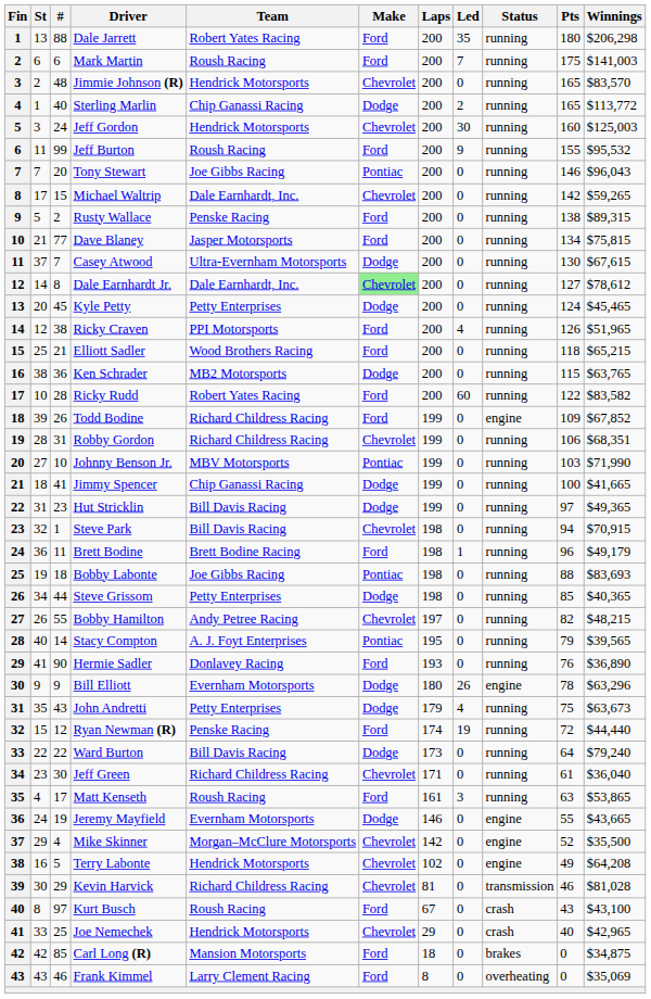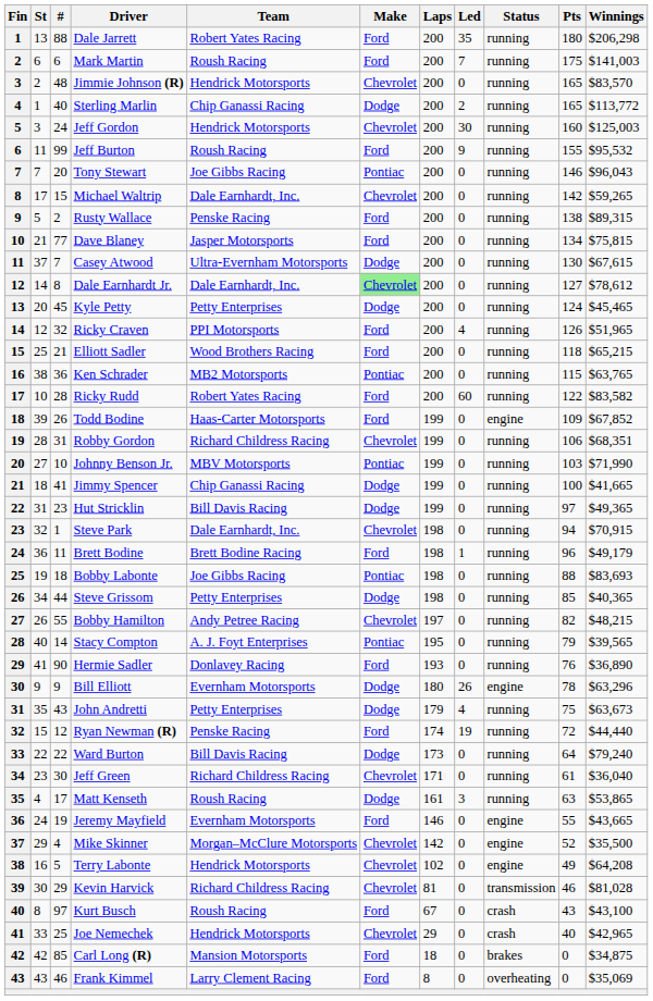 <table class="wikitable" style="font-size:95%">
 <tr>
 <th>Fin</th>
 <th>St</th>
 <th>#</th>
 <th>Driver</th>
 <th>Team</th>
 <th>Make</th>
 <th>Laps</th>
 <th>Led</th>
 <th>Status</th>
 <th>Pts</th>
 <th>Winnings</th>
 </tr>
 <tr>
 <th>1</th>
 <td>13</td>
 <td>88</td>
 <td><a href='#'>Dale Jarrett</a></td>
 <td><a href='#'>Robert Yates Racing</a></td>
 <td><a href='#'>Ford</a></td>
 <td>200</td>
 <td>35</td>
 <td>running</td>
 <td>180</td>
 <td>$206,298</td>
 </tr>
 <tr>
 <th>2</th>
 <td>6</td>
 <td>6</td>
 <td><a href='#'>Mark Martin</a></td>
 <td><a href='#'>Roush Racing</a></td>
 <td><a href='#'>Ford</a></td>
 <td>200</td>
 <td>7</td>
 <td>running</td>
 <td>175</td>
 <td>$141,003</td>
 </tr>
 <tr>
 <th>3</th>
 <td>2</td>
 <td>48</td>
 <td><a href='#'>Jimmie Johnson</a> <strong>(R)</strong></td>
 <td><a href='#'>Hendrick Motorsports</a></td>
 <td><a href='#'>Chevrolet</a></td>
 <td>200</td>
 <td>0</td>
 <td>running</td>
 <td>165</td>
 <td>$83,570</td>
 </tr>
 <tr>
 <th>4</th>
 <td>1</td>
 <td>40</td>
 <td><a href='#'>Sterling Marlin</a></td>
 <td><a href='#'>Chip Ganassi Racing</a></td>
 <td><a href='#'>Dodge</a></td>
 <td>200</td>
 <td>2</td>
 <td>running</td>
 <td>165</td>
 <td>$113,772</td>
 </tr>
 <tr>
 <th>5</th>
 <td>3</td>
 <td>24</td>
 <td><a href='#'>Jeff Gordon</a></td>
 <td><a href='#'>Hendrick Motorsports</a></td>
 <td><a href='#'>Chevrolet</a></td>
 <td>200</td>
 <td>30</td>
 <td>running</td>
 <td>160</td>
 <td>$125,003</td>
 </tr>
 <tr>
 <th>6</th>
 <td>11</td>
 <td>99</td>
 <td><a href='#'>Jeff Burton</a></td>
 <td><a href='#'>Roush Racing</a></td>
 <td><a href='#'>Ford</a></td>
 <td>200</td>
 <td>9</td>
 <td>running</td>
 <td>155</td>
 <td>$95,532</td>
 </tr>
 <tr>
 <th>7</th>
 <td>7</td>
 <td>20</td>
 <td><a href='#'>Tony Stewart</a></td>
 <td><a href='#'>Joe Gibbs Racing</a></td>
 <td><a href='#'>Pontiac</a></td>
 <td>200</td>
 <td>0</td>
 <td>running</td>
 <td>146</td>
 <td>$96,043</td>
 </tr>
 <tr>
 <th>8</th>
 <td>17</td>
 <td>15</td>
 <td><a href='#'>Michael Waltrip</a></td>
 <td><a href='#'>Dale Earnhardt, Inc.</a></td>
 <td><a href='#'>Chevrolet</a></td>
 <td>200</td>
 <td>0</td>
 <td>running</td>
 <td>142</td>
 <td>$59,265</td>
 </tr>
 <tr>
 <th>9</th>
 <td>5</td>
 <td>2</td>
 <td><a href='#'>Rusty Wallace</a></td>
 <td><a href='#'>Penske Racing</a></td>
 <td><a href='#'>Ford</a></td>
 <td>200</td>
 <td>0</td>
 <td>running</td>
 <td>138</td>
 <td>$89,315</td>
 </tr>
 <tr>
 <th>10</th>
 <td>21</td>
 <td>77</td>
 <td><a href='#'>Dave Blaney</a></td>
 <td><a href='#'>Jasper Motorsports</a></td>
 <td><a href='#'>Ford</a></td>
 <td>200</td>
 <td>0</td>
 <td>running</td>
 <td>134</td>
 <td>$75,815</td>
 </tr>
 <tr>
 <th>11</th>
 <td>37</td>
 <td>7</td>
 <td><a href='#'>Casey Atwood</a></td>
 <td><a href='#'>Ultra-Evernham Motorsports</a></td>
 <td><a href='#'>Dodge</a></td>
 <td>200</td>
 <td>0</td>
 <td>running</td>
 <td>130</td>
 <td>$67,615</td>
 </tr>
 <tr>
 <th>12</th>
 <td>14</td>
 <td>8</td>
 <td><a href='#'>Dale Earnhardt Jr.</a></td>
 <td><a href='#'>Dale Earnhardt, Inc.</a></td>
 <td style="background: lightgreen;"><a href='#'>Chevrolet</a></td>
 <td>200</td>
 <td>0</td>
 <td>running</td>
 <td>127</td>
 <td>$78,612</td>
 </tr>
 <tr>
 <th>13</th>
 <td>20</td>
 <td>45</td>
 <td><a href='#'>Kyle Petty</a></td>
 <td><a href='#'>Petty Enterprises</a></td>
 <td><a href='#'>Dodge</a></td>
 <td>200</td>
 <td>0</td>
 <td>running</td>
 <td>124</td>
 <td>$45,465</td>
 </tr>
 <tr>
 <th>14</th>
 <td>12</td>
-<td>38</td>
+<td>32</td>
 <td><a href='#'>Ricky Craven</a></td>
 <td><a href='#'>PPI Motorsports</a></td>
 <td><a href='#'>Ford</a></td>
 <td>200</td>
 <td>4</td>
 <td>running</td>
 <td>126</td>
 <td>$51,965</td>
 </tr>
 <tr>
 <th>15</th>
 <td>25</td>
 <td>21</td>
 <td><a href='#'>Elliott Sadler</a></td>
 <td><a href='#'>Wood Brothers Racing</a></td>
 <td><a href='#'>Ford</a></td>
 <td>200</td>
 <td>0</td>
 <td>running</td>
 <td>118</td>
 <td>$65,215</td>
 </tr>
 <tr>
 <th>16</th>
 <td>38</td>
 <td>36</td>
 <td><a href='#'>Ken Schrader</a></td>
 <td><a href='#'>MB2 Motorsports</a></td>
-<td><a href='#'>Dodge</a></td>
+<td><a href='#'>Pontiac</a></td>
 <td>200</td>
 <td>0</td>
 <td>running</td>
 <td>115</td>
 <td>$63,765</td>
 </tr>
 <tr>
 <th>17</th>
 <td>10</td>
 <td>28</td>
 <td><a href='#'>Ricky Rudd</a></td>
 <td><a href='#'>Robert Yates Racing</a></td>
 <td><a href='#'>Ford</a></td>
 <td>200</td>
 <td>60</td>
 <td>running</td>
 <td>122</td>
 <td>$83,582</td>
 </tr>
 <tr>
 <th>18</th>
 <td>39</td>
 <td>26</td>
 <td><a href='#'>Todd Bodine</a></td>
-<td><a href='#'>Richard Childress Racing</a></td>
+<td><a href='#'>Haas-Carter Motorsports</a></td>
 <td><a href='#'>Ford</a></td>
 <td>199</td>
 <td>0</td>
 <td>engine</td>
 <td>109</td>
 <td>$67,852</td>
 </tr>
 <tr>
 <th>19</th>
 <td>28</td>
 <td>31</td>
 <td><a href='#'>Robby Gordon</a></td>
 <td><a href='#'>Richard Childress Racing</a></td>
 <td><a href='#'>Chevrolet</a></td>
 <td>199</td>
 <td>0</td>
 <td>running</td>
 <td>106</td>
 <td>$68,351</td>
 </tr>
 <tr>
 <th>20</th>
 <td>27</td>
 <td>10</td>
 <td><a href='#'>Johnny Benson Jr.</a></td>
 <td><a href='#'>MBV Motorsports</a></td>
 <td><a href='#'>Pontiac</a></td>
 <td>199</td>
 <td>0</td>
 <td>running</td>
 <td>103</td>
 <td>$71,990</td>
 </tr>
 <tr>
 <th>21</th>
 <td>18</td>
 <td>41</td>
 <td><a href='#'>Jimmy Spencer</a></td>
 <td><a href='#'>Chip Ganassi Racing</a></td>
 <td><a href='#'>Dodge</a></td>
 <td>199</td>
 <td>0</td>
 <td>running</td>
 <td>100</td>
 <td>$41,665</td>
 </tr>
 <tr>
 <th>22</th>
 <td>31</td>
 <td>23</td>
 <td><a href='#'>Hut Stricklin</a></td>
 <td><a href='#'>Bill Davis Racing</a></td>
 <td><a href='#'>Dodge</a></td>
 <td>199</td>
 <td>0</td>
 <td>running</td>
 <td>97</td>
 <td>$49,365</td>
 </tr>
 <tr>
 <th>23</th>
 <td>32</td>
 <td>1</td>
 <td><a href='#'>Steve Park</a></td>
-<td><a href='#'>Bill Davis Racing</a></td>
+<td><a href='#'>Dale Earnhardt, Inc.</a></td>
 <td><a href='#'>Chevrolet</a></td>
 <td>198</td>
 <td>0</td>
 <td>running</td>
 <td>94</td>
 <td>$70,915</td>
 </tr>
 <tr>
 <th>24</th>
 <td>36</td>
 <td>11</td>
 <td><a href='#'>Brett Bodine</a></td>
 <td><a href='#'>Brett Bodine Racing</a></td>
 <td><a href='#'>Ford</a></td>
 <td>198</td>
 <td>1</td>
 <td>running</td>
 <td>96</td>
 <td>$49,179</td>
 </tr>
 <tr>
 <th>25</th>
 <td>19</td>
 <td>18</td>
 <td><a href='#'>Bobby Labonte</a></td>
 <td><a href='#'>Joe Gibbs Racing</a></td>
 <td><a href='#'>Pontiac</a></td>
 <td>198</td>
 <td>0</td>
 <td>running</td>
 <td>88</td>
 <td>$83,693</td>
 </tr>
 <tr>
 <th>26</th>
 <td>34</td>
 <td>44</td>
 <td><a href='#'>Steve Grissom</a></td>
 <td><a href='#'>Petty Enterprises</a></td>
 <td><a href='#'>Dodge</a></td>
 <td>198</td>
 <td>0</td>
 <td>running</td>
 <td>85</td>
 <td>$40,365</td>
 </tr>
 <tr>
 <th>27</th>
 <td>26</td>
 <td>55</td>
 <td><a href='#'>Bobby Hamilton</a></td>
 <td><a href='#'>Andy Petree Racing</a></td>
 <td><a href='#'>Chevrolet</a></td>
 <td>197</td>
 <td>0</td>
 <td>running</td>
 <td>82</td>
 <td>$48,215</td>
 </tr>
 <tr>
 <th>28</th>
 <td>40</td>
 <td>14</td>
 <td><a href='#'>Stacy Compton</a></td>
 <td><a href='#'>A. J. Foyt Enterprises</a></td>
 <td><a href='#'>Pontiac</a></td>
 <td>195</td>
 <td>0</td>
 <td>running</td>
 <td>79</td>
 <td>$39,565</td>
 </tr>
 <tr>
 <th>29</th>
 <td>41</td>
 <td>90</td>
 <td><a href='#'>Hermie Sadler</a></td>
 <td><a href='#'>Donlavey Racing</a></td>
 <td><a href='#'>Ford</a></td>
 <td>193</td>
 <td>0</td>
 <td>running</td>
 <td>76</td>
 <td>$36,890</td>
 </tr>
 <tr>
 <th>30</th>
 <td>9</td>
 <td>9</td>
 <td><a href='#'>Bill Elliott</a></td>
 <td><a href='#'>Evernham Motorsports</a></td>
 <td><a href='#'>Dodge</a></td>
 <td>180</td>
 <td>26</td>
 <td>engine</td>
 <td>78</td>
 <td>$63,296</td>
 </tr>
 <tr>
 <th>31</th>
 <td>35</td>
 <td>43</td>
 <td><a href='#'>John Andretti</a></td>
 <td><a href='#'>Petty Enterprises</a></td>
 <td><a href='#'>Dodge</a></td>
 <td>179</td>
 <td>4</td>
 <td>running</td>
 <td>75</td>
 <td>$63,673</td>
 </tr>
 <tr>
 <th>32</th>
 <td>15</td>
 <td>12</td>
 <td><a href='#'>Ryan Newman</a> <strong>(R)</strong></td>
 <td><a href='#'>Penske Racing</a></td>
 <td><a href='#'>Ford</a></td>
 <td>174</td>
 <td>19</td>
 <td>running</td>
 <td>72</td>
 <td>$44,440</td>
 </tr>
 <tr>
 <th>33</th>
 <td>22</td>
 <td>22</td>
 <td><a href='#'>Ward Burton</a></td>
 <td><a href='#'>Bill Davis Racing</a></td>
 <td><a href='#'>Dodge</a></td>
 <td>173</td>
 <td>0</td>
 <td>running</td>
 <td>64</td>
 <td>$79,240</td>
 </tr>
 <tr>
 <th>34</th>
 <td>23</td>
 <td>30</td>
 <td><a href='#'>Jeff Green</a></td>
 <td><a href='#'>Richard Childress Racing</a></td>
 <td><a href='#'>Chevrolet</a></td>
 <td>171</td>
 <td>0</td>
 <td>running</td>
 <td>61</td>
 <td>$36,040</td>
 </tr>
 <tr>
 <th>35</th>
 <td>4</td>
 <td>17</td>
 <td><a href='#'>Matt Kenseth</a></td>
 <td><a href='#'>Roush Racing</a></td>
-<td><a href='#'>Ford</a></td>
+<td><a href='#'>Dodge</a></td>
 <td>161</td>
 <td>3</td>
 <td>running</td>
 <td>63</td>
 <td>$53,865</td>
 </tr>
 <tr>
 <th>36</th>
 <td>24</td>
 <td>19</td>
 <td><a href='#'>Jeremy Mayfield</a></td>
 <td><a href='#'>Evernham Motorsports</a></td>
-<td><a href='#'>Dodge</a></td>
+<td><a href='#'>Ford</a></td>
 <td>146</td>
 <td>0</td>
 <td>engine</td>
 <td>55</td>
 <td>$43,665</td>
 </tr>
 <tr>
 <th>37</th>
 <td>29</td>
 <td>4</td>
 <td><a href='#'>Mike Skinner</a></td>
 <td><a href='#'>Morgan–McClure Motorsports</a></td>
 <td><a href='#'>Chevrolet</a></td>
 <td>142</td>
 <td>0</td>
 <td>engine</td>
 <td>52</td>
 <td>$35,500</td>
 </tr>
 <tr>
 <th>38</th>
 <td>16</td>
 <td>5</td>
 <td><a href='#'>Terry Labonte</a></td>
 <td><a href='#'>Hendrick Motorsports</a></td>
 <td><a href='#'>Chevrolet</a></td>
 <td>102</td>
 <td>0</td>
 <td>engine</td>
 <td>49</td>
 <td>$64,208</td>
 </tr>
 <tr>
 <th>39</th>
 <td>30</td>
 <td>29</td>
 <td><a href='#'>Kevin Harvick</a></td>
 <td><a href='#'>Richard Childress Racing</a></td>
 <td><a href='#'>Chevrolet</a></td>
 <td>81</td>
 <td>0</td>
 <td>transmission</td>
 <td>46</td>
 <td>$81,028</td>
 </tr>
 <tr>
 <th>40</th>
 <td>8</td>
 <td>97</td>
 <td><a href='#'>Kurt Busch</a></td>
 <td><a href='#'>Roush Racing</a></td>
 <td><a href='#'>Ford</a></td>
 <td>67</td>
 <td>0</td>
 <td>crash</td>
 <td>43</td>
 <td>$43,100</td>
 </tr>
 <tr>
 <th>41</th>
 <td>33</td>
 <td>25</td>
 <td><a href='#'>Joe Nemechek</a></td>
 <td><a href='#'>Hendrick Motorsports</a></td>
 <td><a href='#'>Chevrolet</a></td>
 <td>29</td>
 <td>0</td>
 <td>crash</td>
 <td>40</td>
 <td>$42,965</td>
 </tr>
 <tr>
 <th>42</th>
 <td>42</td>
 <td>85</td>
 <td><a href='#'>Carl Long</a> <strong>(R)</strong></td>
 <td><a href='#'>Mansion Motorsports</a></td>
 <td><a href='#'>Ford</a></td>
 <td>18</td>
 <td>0</td>
 <td>brakes</td>
 <td>0</td>
 <td>$34,875</td>
 </tr>
 <tr>
 <th>43</th>
 <td>43</td>
 <td>46</td>
 <td><a href='#'>Frank Kimmel</a></td>
 <td><a href='#'>Larry Clement Racing</a></td>
 <td><a href='#'>Ford</a></td>
 <td>8</td>
 <td>0</td>
 <td>overheating</td>
 <td>0</td>
 <td>$35,069</td>
 </tr>
 <tr>
 <th colspan="11"></th>
 </tr>
 </table>
